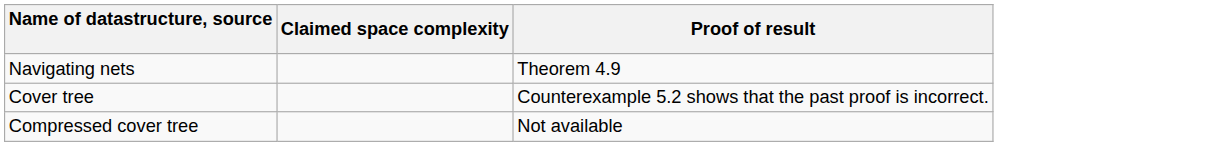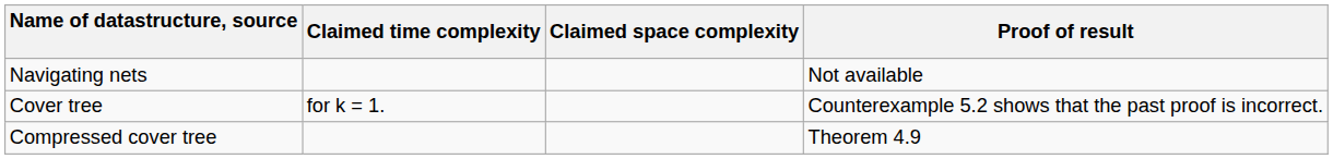 <table class="wikitable">
 <tr>
 <th>Name of datastructure, source<br><br></th>
+<th>Claimed time complexity</th>
 <th>Claimed space complexity</th>
 <th>Proof of result</th>
 </tr>
 <tr>
 <td>Navigating nets</td>
 <td></td>
-<td>Theorem 4.9</td>
+<td></td>
+<td>Not available</td>
 </tr>
 <tr>
 <td>Cover tree</td>
+<td> for k = 1.</td>
 <td></td>
 <td>Counterexample 5.2 shows that the past proof is incorrect.</td>
 </tr>
 <tr>
 <td>Compressed cover tree</td>
 <td></td>
-<td>Not available</td>
+<td></td>
+<td>Theorem 4.9</td>
 </tr>
 </table>
